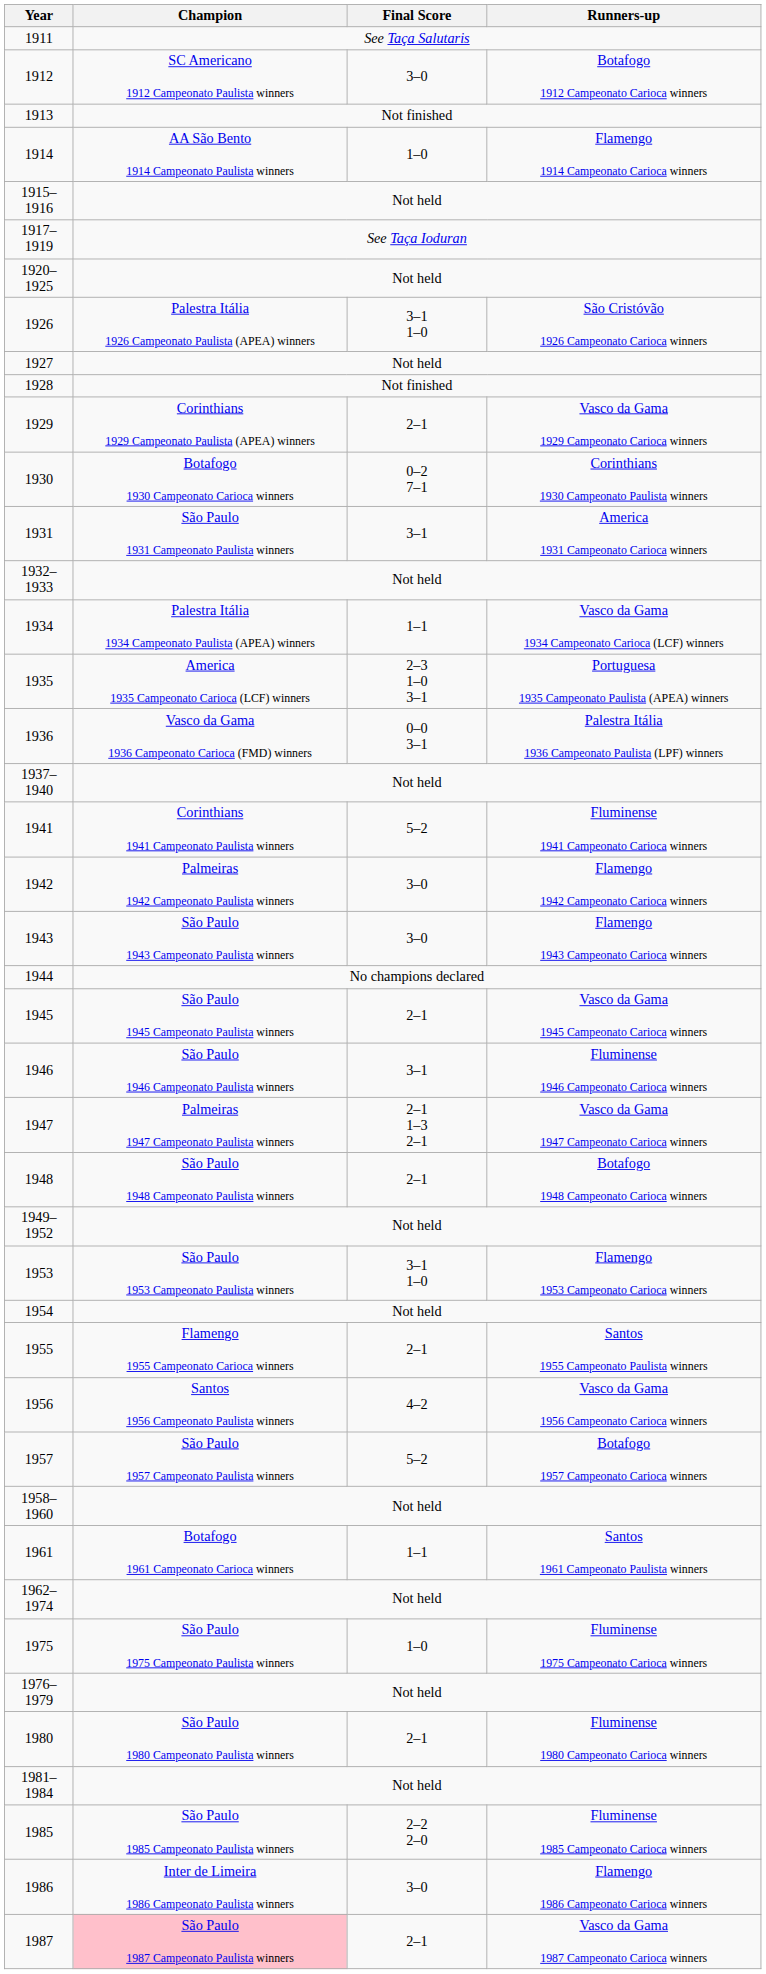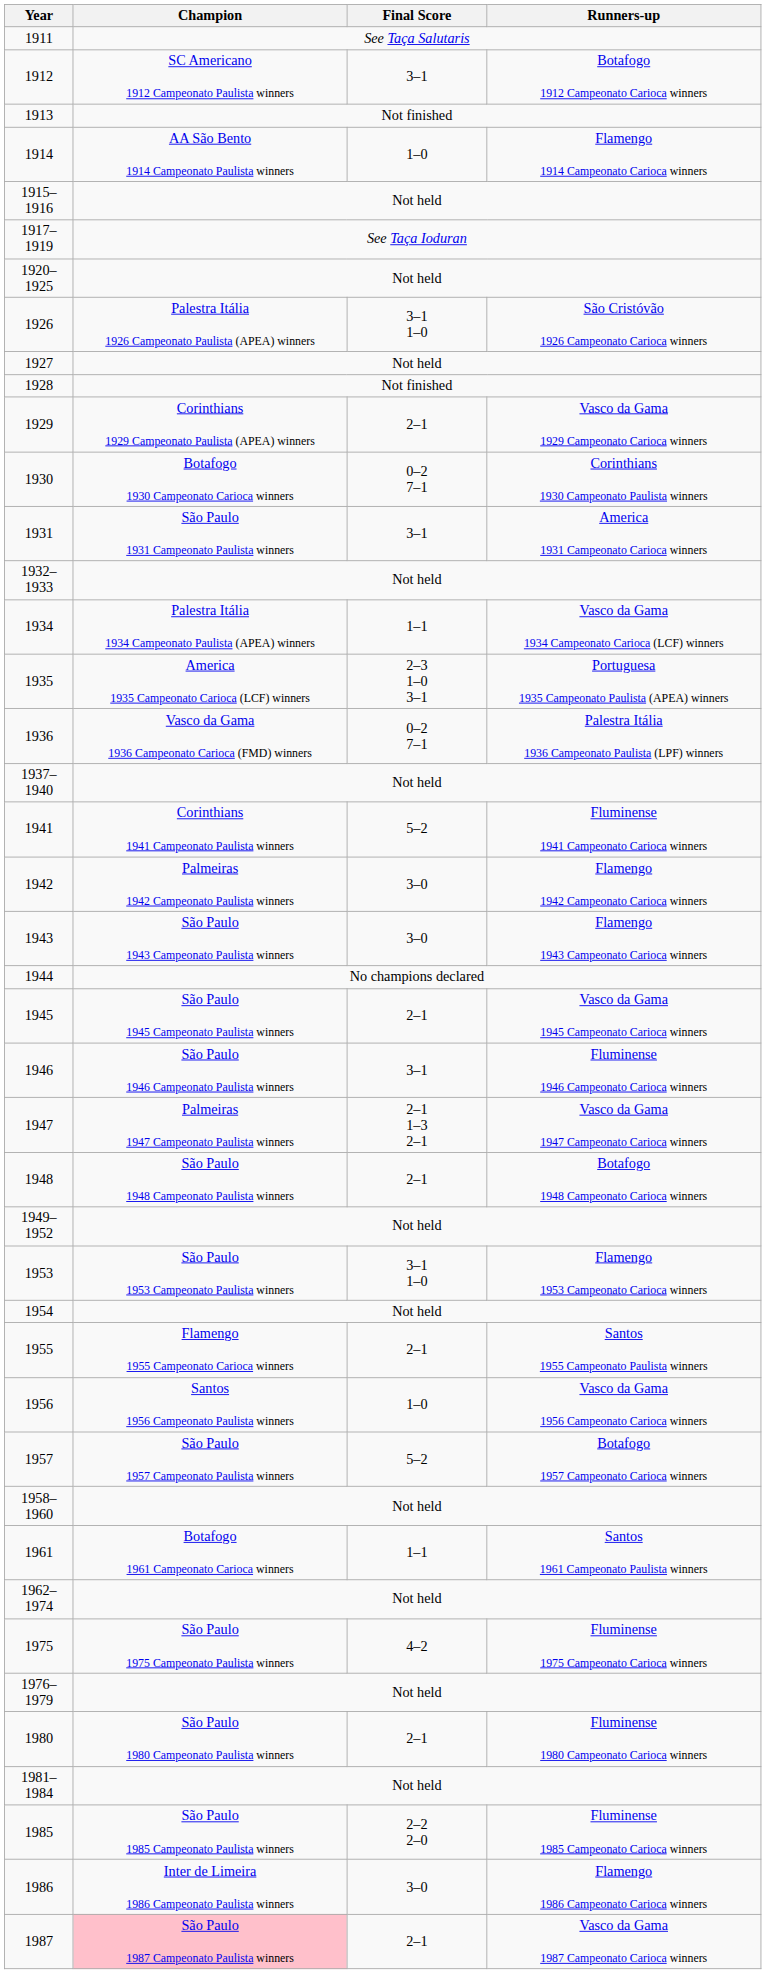 <table class="wikitable">
 <tr>
 <th width=70>Year</th>
 <th width=300>Champion</th>
 <th width=150>Final Score</th>
 <th width=300>Runners-up</th>
 </tr>
 <tr>
 <td align=center>1911</td>
 <td align=center colspan=3><em>See <a href='#'>Taça Salutaris</a></em></td>
 </tr>
 <tr>
 <td align=center>1912</td>
 <td align=center><a href='#'>SC Americano</a><br><br><small><a href='#'>1912 Campeonato Paulista</a> winners</small></td>
-<td align=center>3–0</td>
+<td align=center>3–1</td>
 <td align=center><a href='#'>Botafogo</a><br><br><small><a href='#'>1912 Campeonato Carioca</a> winners</small></td>
 </tr>
 <tr>
 <td align=center>1913</td>
 <td align=center colspan=3>Not finished</td>
 </tr>
 <tr>
 <td align=center>1914</td>
 <td align=center><a href='#'>AA São Bento</a><br><br><small><a href='#'>1914 Campeonato Paulista</a> winners</small></td>
 <td align=center>1–0</td>
 <td align=center><a href='#'>Flamengo</a><br><br><small><a href='#'>1914 Campeonato Carioca</a> winners</small></td>
 </tr>
 <tr>
 <td align=center>1915–1916</td>
 <td align=center colspan=3>Not held</td>
 </tr>
 <tr>
 <td align=center>1917–1919</td>
 <td align=center colspan=3><em>See <a href='#'>Taça Ioduran</a></em></td>
 </tr>
 <tr>
 <td align=center>1920–1925</td>
 <td align=center colspan=3>Not held</td>
 </tr>
 <tr>
 <td align=center>1926</td>
 <td align=center><a href='#'>Palestra Itália</a><br><br><small><a href='#'>1926 Campeonato Paulista</a> (APEA) winners</small></td>
 <td align=center>3–1 <br> 1–0</td>
 <td align=center><a href='#'>São Cristóvão</a><br><br><small><a href='#'>1926 Campeonato Carioca</a> winners</small></td>
 </tr>
 <tr>
 <td align=center>1927</td>
 <td align=center colspan=3>Not held</td>
 </tr>
 <tr>
 <td align=center>1928</td>
 <td align=center colspan=3>Not finished</td>
 </tr>
 <tr>
 <td align=center>1929</td>
 <td align=center><a href='#'>Corinthians</a><br><br><small><a href='#'>1929 Campeonato Paulista</a> (APEA) winners</small></td>
 <td align=center>2–1</td>
 <td align=center><a href='#'>Vasco da Gama</a><br><br><small><a href='#'>1929 Campeonato Carioca</a> winners</small></td>
 </tr>
 <tr>
 <td align=center>1930</td>
 <td align=center><a href='#'>Botafogo</a><br><br><small><a href='#'>1930 Campeonato Carioca</a> winners</small></td>
 <td align=center>0–2 <br> 7–1</td>
 <td align=center><a href='#'>Corinthians</a><br><br><small><a href='#'>1930 Campeonato Paulista</a> winners</small></td>
 </tr>
 <tr>
 <td align=center>1931</td>
 <td align=center><a href='#'>São Paulo</a><br><br><small><a href='#'>1931 Campeonato Paulista</a> winners</small></td>
 <td align=center>3–1</td>
 <td align=center><a href='#'>America</a><br><br><small><a href='#'>1931 Campeonato Carioca</a> winners</small></td>
 </tr>
 <tr>
 <td align=center>1932–1933</td>
 <td align=center colspan=3>Not held</td>
 </tr>
 <tr>
 <td align=center>1934</td>
 <td align=center><a href='#'>Palestra Itália</a><br><br><small><a href='#'>1934 Campeonato Paulista</a> (APEA) winners</small></td>
 <td align=center>1–1</td>
 <td align=center><a href='#'>Vasco da Gama</a><br><br><small><a href='#'>1934 Campeonato Carioca</a> (LCF) winners</small></td>
 </tr>
 <tr>
 <td align=center>1935</td>
 <td align=center><a href='#'>America</a><br><br><small><a href='#'>1935 Campeonato Carioca</a> (LCF) winners</small></td>
 <td align=center>2–3 <br> 1–0 <br> 3–1</td>
 <td align=center><a href='#'>Portuguesa</a><br><br><small><a href='#'>1935 Campeonato Paulista</a> (APEA) winners</small></td>
 </tr>
 <tr>
 <td align=center>1936</td>
 <td align=center><a href='#'>Vasco da Gama</a><br><br><small><a href='#'>1936 Campeonato Carioca</a> (FMD) winners</small></td>
-<td align=center>0–0 <br> 3–1</td>
+<td align=center>0–2 <br> 7–1</td>
 <td align=center><a href='#'>Palestra Itália</a><br><br><small><a href='#'>1936 Campeonato Paulista</a> (LPF) winners</small></td>
 </tr>
 <tr>
 <td align=center>1937–1940</td>
 <td align=center colspan=3>Not held</td>
 </tr>
 <tr>
 <td align=center>1941</td>
 <td align=center><a href='#'>Corinthians</a><br><br><small><a href='#'>1941 Campeonato Paulista</a> winners</small></td>
 <td align=center>5–2</td>
 <td align=center><a href='#'>Fluminense</a><br><br><small><a href='#'>1941 Campeonato Carioca</a> winners</small></td>
 </tr>
 <tr>
 <td align=center>1942</td>
 <td align=center><a href='#'>Palmeiras</a><br><br><small><a href='#'>1942 Campeonato Paulista</a> winners</small></td>
 <td align=center>3–0</td>
 <td align=center><a href='#'>Flamengo</a><br><br><small><a href='#'>1942 Campeonato Carioca</a> winners</small></td>
 </tr>
 <tr>
 <td align=center>1943</td>
 <td align=center><a href='#'>São Paulo</a><br><br><small><a href='#'>1943 Campeonato Paulista</a> winners</small></td>
 <td align=center>3–0</td>
 <td align=center><a href='#'>Flamengo</a><br><br><small><a href='#'>1943 Campeonato Carioca</a> winners</small></td>
 </tr>
 <tr>
 <td align=center>1944</td>
 <td align=center colspan=3>No champions declared</td>
 </tr>
 <tr>
 <td align=center>1945</td>
 <td align=center><a href='#'>São Paulo</a><br><br><small><a href='#'>1945 Campeonato Paulista</a> winners</small></td>
 <td align=center>2–1</td>
 <td align=center><a href='#'>Vasco da Gama</a><br><br><small><a href='#'>1945 Campeonato Carioca</a> winners</small></td>
 </tr>
 <tr>
 <td align=center>1946</td>
 <td align=center><a href='#'>São Paulo</a><br><br><small><a href='#'>1946 Campeonato Paulista</a> winners</small></td>
 <td align=center>3–1</td>
 <td align=center><a href='#'>Fluminense</a><br><br><small><a href='#'>1946 Campeonato Carioca</a> winners</small></td>
 </tr>
 <tr>
 <td align=center>1947</td>
 <td align=center><a href='#'>Palmeiras</a><br><br><small><a href='#'>1947 Campeonato Paulista</a> winners</small></td>
 <td align=center>2–1 <br> 1–3 <br> 2–1</td>
 <td align=center><a href='#'>Vasco da Gama</a><br><br><small><a href='#'>1947 Campeonato Carioca</a> winners</small></td>
 </tr>
 <tr>
 <td align=center>1948</td>
 <td align=center><a href='#'>São Paulo</a><br><br><small><a href='#'>1948 Campeonato Paulista</a> winners</small></td>
 <td align=center>2–1</td>
 <td align=center><a href='#'>Botafogo</a><br><br><small><a href='#'>1948 Campeonato Carioca</a> winners</small></td>
 </tr>
 <tr>
 <td align=center>1949–1952</td>
 <td align=center colspan=3>Not held</td>
 </tr>
 <tr>
 <td align=center>1953</td>
 <td align=center><a href='#'>São Paulo</a><br><br><small><a href='#'>1953 Campeonato Paulista</a> winners</small></td>
 <td align=center>3–1 <br> 1–0</td>
 <td align=center><a href='#'>Flamengo</a><br><br><small><a href='#'>1953 Campeonato Carioca</a> winners</small></td>
 </tr>
 <tr>
 <td align=center>1954</td>
 <td align=center colspan=3>Not held</td>
 </tr>
 <tr>
 <td align=center>1955</td>
 <td align=center><a href='#'>Flamengo</a><br><br><small><a href='#'>1955 Campeonato Carioca</a> winners</small></td>
 <td align=center>2–1</td>
 <td align=center><a href='#'>Santos</a><br><br><small><a href='#'>1955 Campeonato Paulista</a> winners</small></td>
 </tr>
 <tr>
 <td align=center>1956</td>
 <td align=center><a href='#'>Santos</a><br><br><small><a href='#'>1956 Campeonato Paulista</a> winners</small></td>
-<td align=center>4–2</td>
+<td align=center>1–0</td>
 <td align=center><a href='#'>Vasco da Gama</a><br><br><small><a href='#'>1956 Campeonato Carioca</a> winners</small></td>
 </tr>
 <tr>
 <td align=center>1957</td>
 <td align=center><a href='#'>São Paulo</a><br><br><small><a href='#'>1957 Campeonato Paulista</a> winners</small></td>
 <td align=center>5–2</td>
 <td align=center><a href='#'>Botafogo</a><br><br><small><a href='#'>1957 Campeonato Carioca</a> winners</small></td>
 </tr>
 <tr>
 <td align=center>1958–1960</td>
 <td align=center colspan=3>Not held</td>
 </tr>
 <tr>
 <td align=center>1961</td>
 <td align=center><a href='#'>Botafogo</a><br><br><small><a href='#'>1961 Campeonato Carioca</a> winners</small></td>
 <td align=center>1–1</td>
 <td align=center><a href='#'>Santos</a><br><br><small><a href='#'>1961 Campeonato Paulista</a> winners</small></td>
 </tr>
 <tr>
 <td align=center>1962–1974</td>
 <td align=center colspan=3>Not held</td>
 </tr>
 <tr>
 <td align=center>1975</td>
 <td align=center><a href='#'>São Paulo</a><br><br><small><a href='#'>1975 Campeonato Paulista</a> winners</small></td>
-<td align=center>1–0</td>
+<td align=center>4–2</td>
 <td align=center><a href='#'>Fluminense</a><br><br><small><a href='#'>1975 Campeonato Carioca</a> winners</small></td>
 </tr>
 <tr>
 <td align=center>1976–1979</td>
 <td align=center colspan=3>Not held</td>
 </tr>
 <tr>
 <td align=center>1980</td>
 <td align=center><a href='#'>São Paulo</a><br><br><small><a href='#'>1980 Campeonato Paulista</a> winners</small></td>
 <td align=center>2–1</td>
 <td align=center><a href='#'>Fluminense</a><br><br><small><a href='#'>1980 Campeonato Carioca</a> winners</small></td>
 </tr>
 <tr>
 <td align=center>1981–1984</td>
 <td align=center colspan=3>Not held</td>
 </tr>
 <tr>
 <td align=center>1985</td>
 <td align=center><a href='#'>São Paulo</a><br><br><small><a href='#'>1985 Campeonato Paulista</a> winners</small></td>
 <td align=center>2–2 <br> 2–0</td>
 <td align=center><a href='#'>Fluminense</a><br><br><small><a href='#'>1985 Campeonato Carioca</a> winners</small></td>
 </tr>
 <tr>
 <td align=center>1986</td>
 <td align=center><a href='#'>Inter de Limeira</a><br><br><small><a href='#'>1986 Campeonato Paulista</a> winners</small></td>
 <td align=center>3–0</td>
 <td align=center><a href='#'>Flamengo</a><br><br><small><a href='#'>1986 Campeonato Carioca</a> winners</small></td>
 </tr>
 <tr>
 <td align=center>1987</td>
 <td align=center style="background: pink;"><a href='#'>São Paulo</a><br><br><small><a href='#'>1987 Campeonato Paulista</a> winners</small></td>
 <td align=center>2–1</td>
 <td align=center><a href='#'>Vasco da Gama</a><br><br><small><a href='#'>1987 Campeonato Carioca</a> winners</small></td>
 </tr>
 </table>
